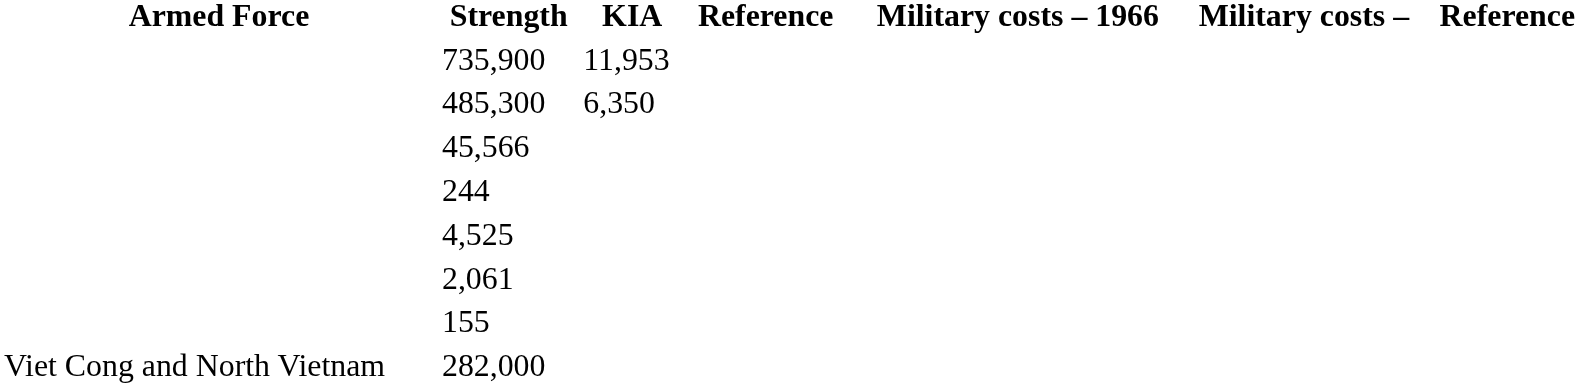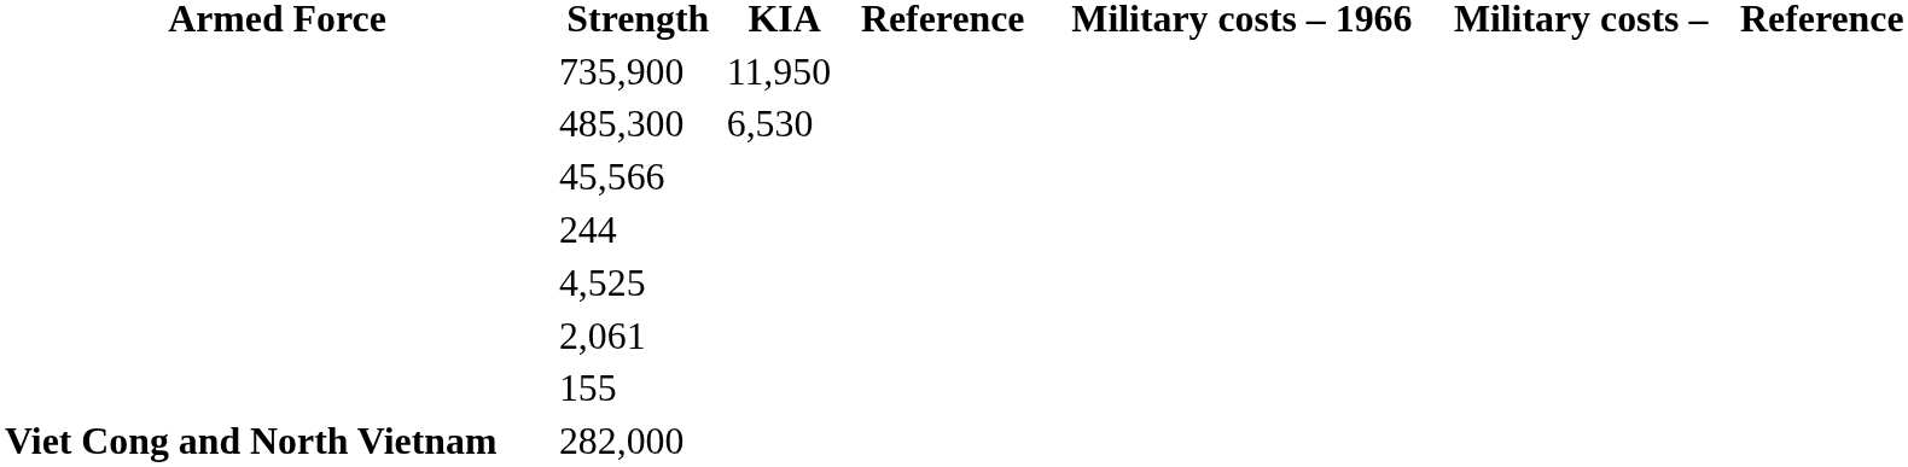 <table width="800px">
 <tr>
 <th>Armed Force</th>
 <th>Strength</th>
 <th>KIA</th>
 <th>Reference</th>
 <th></th>
 <th>Military costs – 1966</th>
 <th>Military costs – </th>
 <th>Reference</th>
 </tr>
 <tr>
 <td></td>
 <td>735,900</td>
-<td>11,953</td>
+<td>11,950</td>
 <td></td>
 <td></td>
 <td></td>
 <td></td>
 <td></td>
 </tr>
 <tr>
 <td></td>
 <td>485,300</td>
-<td>6,350</td>
+<td>6,530</td>
 <td></td>
 <td></td>
 <td></td>
 <td></td>
 <td></td>
 </tr>
 <tr>
 <td></td>
 <td>45,566</td>
 <td></td>
 <td></td>
 <td></td>
 <td></td>
 <td></td>
 <td></td>
 </tr>
 <tr>
 <td></td>
 <td>244</td>
 <td></td>
 <td></td>
 <td></td>
 <td></td>
 <td></td>
 <td></td>
 </tr>
 <tr>
 <td></td>
 <td>4,525</td>
 <td></td>
 <td></td>
 <td></td>
 <td></td>
 <td></td>
 <td></td>
 </tr>
 <tr>
 <td></td>
 <td>2,061</td>
 <td></td>
 <td></td>
 <td></td>
 <td></td>
 <td></td>
 <td></td>
 </tr>
 <tr>
 <td></td>
 <td>155</td>
 <td></td>
 <td></td>
 <td></td>
 <td></td>
 <td></td>
 <td></td>
 </tr>
 <tr>
-<td> Viet Cong and North Vietnam</td>
+<td><strong> Viet Cong and North Vietnam</strong></td>
 <td>282,000</td>
 <td></td>
 <td></td>
 <td></td>
 <td></td>
 <td></td>
 </tr>
 </table>
